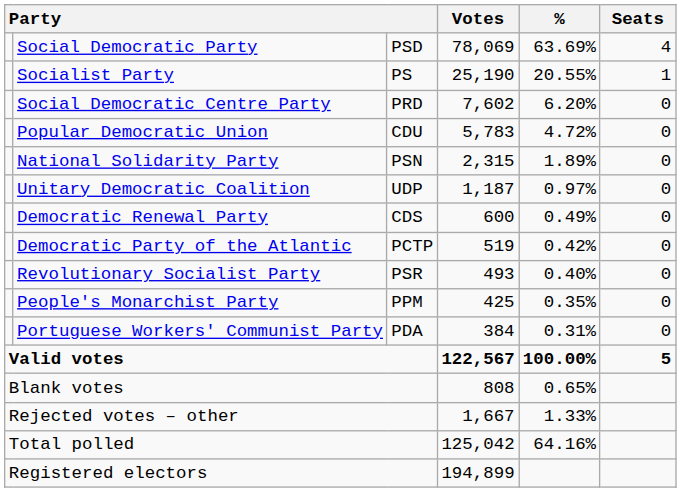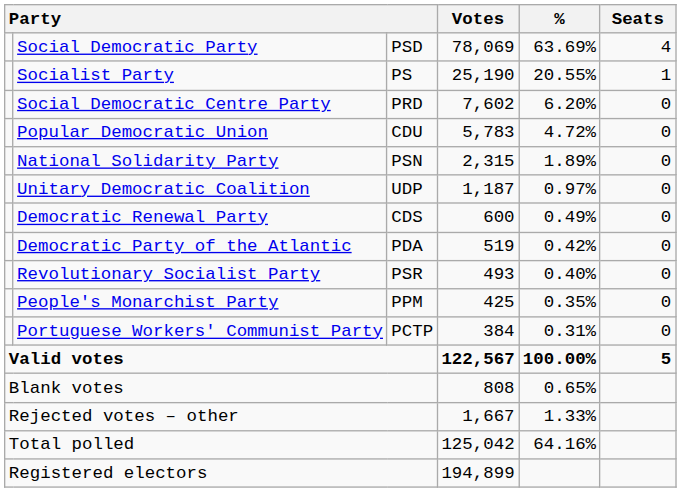 <table class="wikitable" border="1" style="text-align:right;">
 <tr>
 <th style="text-align:left;" colspan=3>Party</th>
 <th align=center width="50">Votes</th>
 <th align=center width="50">%</th>
 <th align=center width="50">Seats</th>
 </tr>
 <tr>
 <td></td>
 <td align=left><a href='#'>Social Democratic Party</a></td>
 <td align=left>PSD</td>
 <td>78,069</td>
 <td>63.69%</td>
 <td>4</td>
 </tr>
 <tr>
 <td></td>
 <td align=left><a href='#'>Socialist Party</a></td>
 <td align=left>PS</td>
 <td>25,190</td>
 <td>20.55%</td>
 <td>1</td>
 </tr>
 <tr>
 <td></td>
 <td align=left style="white-space: nowrap;"><a href='#'>Social Democratic Centre Party</a></td>
 <td align=left>PRD</td>
 <td>7,602</td>
 <td>6.20%</td>
 <td>0</td>
 </tr>
 <tr>
 <td></td>
 <td align=left><a href='#'>Popular Democratic Union</a></td>
 <td align=left>CDU</td>
 <td>5,783</td>
 <td>4.72%</td>
 <td>0</td>
 </tr>
 <tr>
 <td></td>
 <td align=left><a href='#'>National Solidarity Party</a></td>
 <td align=left>PSN</td>
 <td>2,315</td>
 <td>1.89%</td>
 <td>0</td>
 </tr>
 <tr>
 <td></td>
 <td align=left style="white-space: nowrap;"><a href='#'>Unitary Democratic Coalition</a></td>
 <td align=left>UDP</td>
 <td>1,187</td>
 <td>0.97%</td>
 <td>0</td>
 </tr>
 <tr>
 <td></td>
 <td align=left><a href='#'>Democratic Renewal Party</a></td>
 <td align=left>CDS</td>
 <td>600</td>
 <td>0.49%</td>
 <td>0</td>
 </tr>
 <tr>
 <td></td>
 <td align=left><a href='#'>Democratic Party of the Atlantic</a></td>
-<td align=left>PCTP</td>
+<td align=left>PDA</td>
 <td>519</td>
 <td>0.42%</td>
 <td>0</td>
 </tr>
 <tr>
 <td></td>
 <td align=left><a href='#'>Revolutionary Socialist Party</a></td>
 <td align=left>PSR</td>
 <td>493</td>
 <td>0.40%</td>
 <td>0</td>
 </tr>
 <tr>
 <td></td>
 <td align=left><a href='#'>People's Monarchist Party</a></td>
 <td align=left>PPM</td>
 <td>425</td>
 <td>0.35%</td>
 <td>0</td>
 </tr>
 <tr>
 <td></td>
 <td align=left><a href='#'>Portuguese Workers' Communist Party</a></td>
-<td align=left>PDA</td>
+<td align=left>PCTP</td>
 <td>384</td>
 <td>0.31%</td>
 <td>0</td>
 </tr>
 <tr style="font-weight:bold">
 <td align=left colspan=3>Valid votes</td>
 <td>122,567</td>
 <td>100.00%</td>
 <td>5</td>
 </tr>
 <tr>
 <td align=left colspan=3>Blank votes</td>
 <td>808</td>
 <td>0.65%</td>
 <td></td>
 </tr>
 <tr>
 <td align=left colspan=3>Rejected votes – other</td>
 <td>1,667</td>
 <td>1.33%</td>
 <td></td>
 </tr>
 <tr>
 <td align=left colspan=3>Total polled</td>
 <td>125,042</td>
 <td>64.16%</td>
 <td></td>
 </tr>
 <tr>
 <td align=left colspan=3>Registered electors</td>
 <td>194,899</td>
 <td></td>
 <td></td>
 </tr>
 </table>
